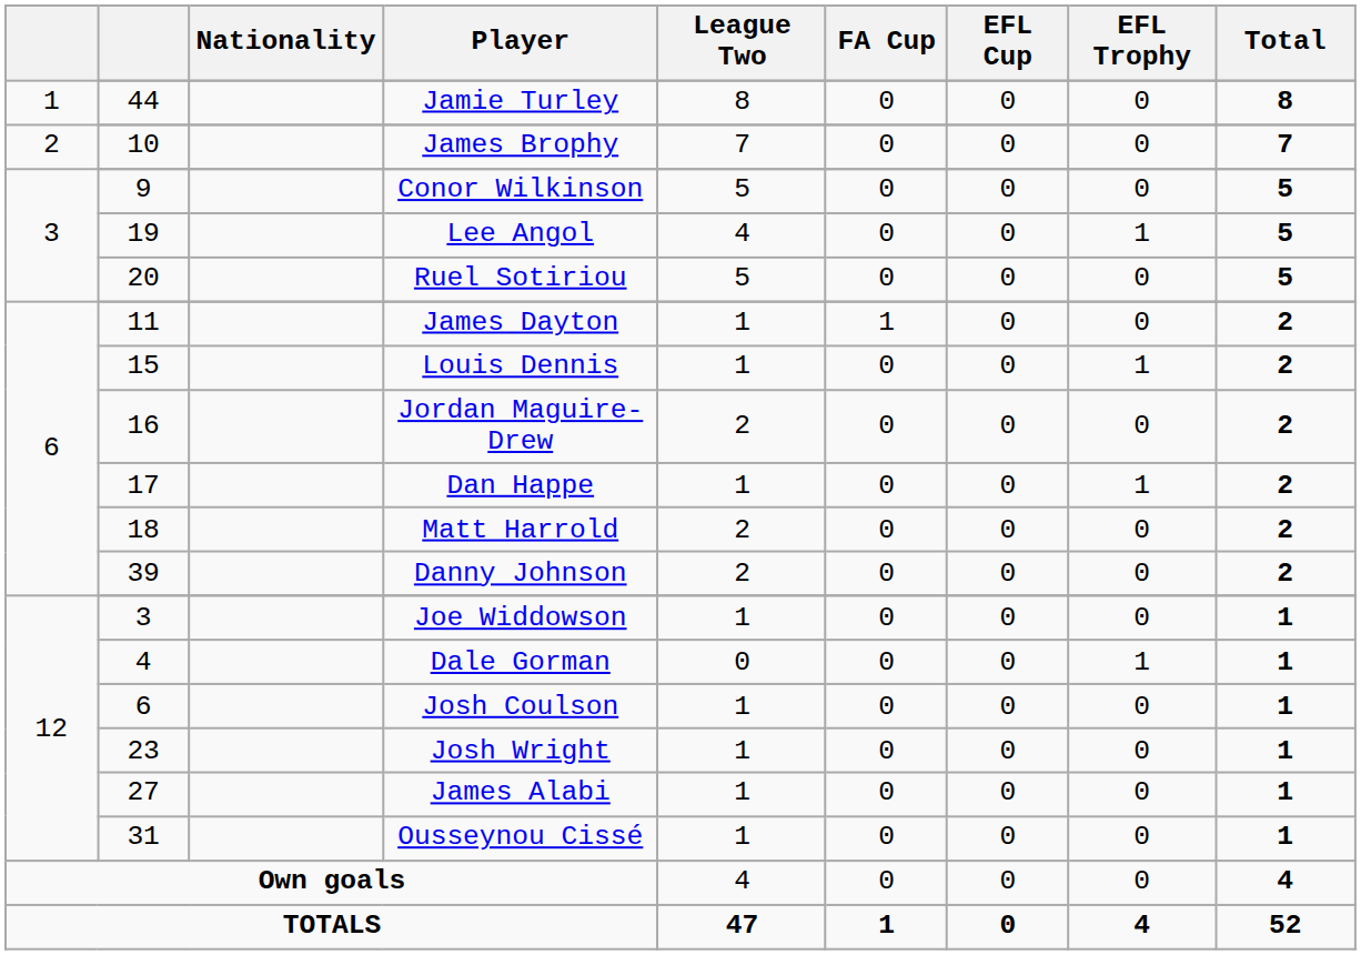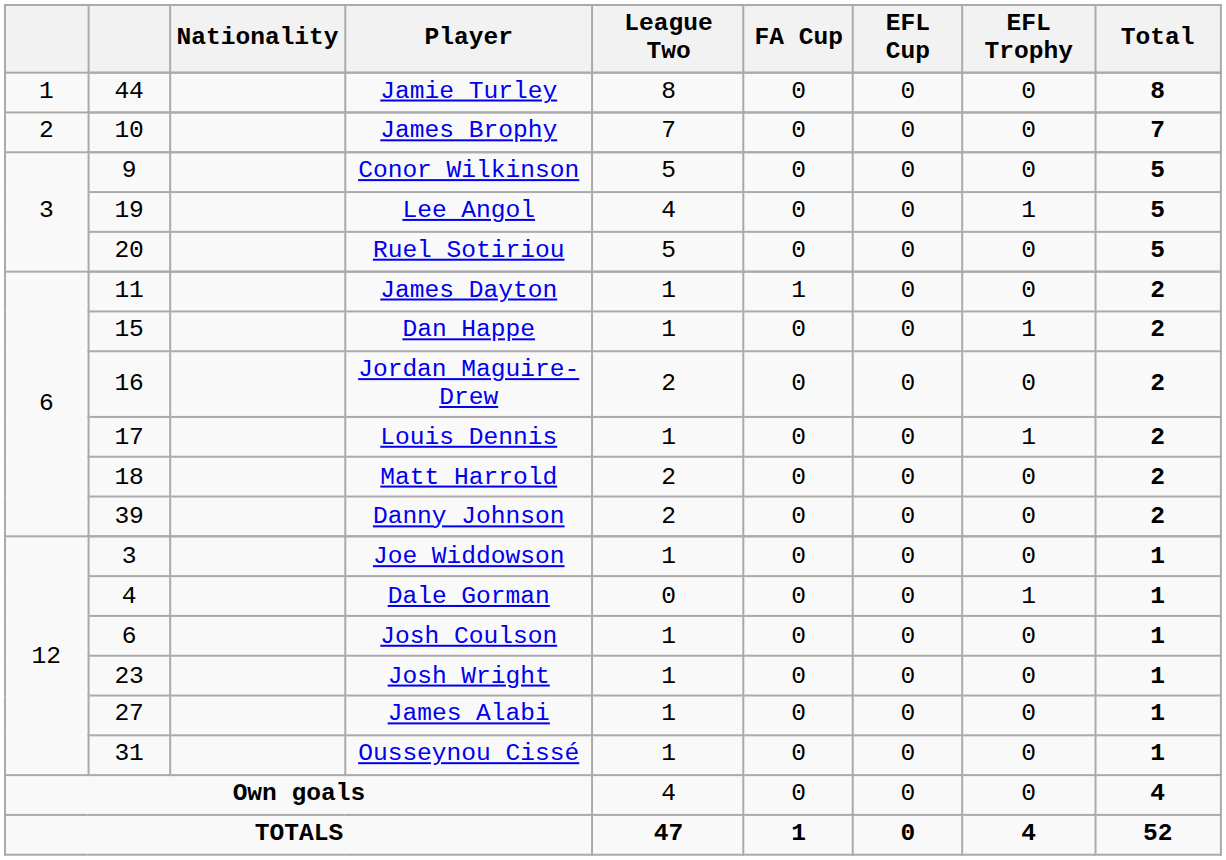 <table class="wikitable" style="font-size: 95%; text-align: center;">
 <tr>
 <th width=60></th>
 <th width=60></th>
 <th width=80>Nationality</th>
 <th width=180>Player</th>
 <th width=100>League Two</th>
 <th width=80>FA Cup</th>
 <th width=80>EFL Cup</th>
 <th width=80>EFL Trophy</th>
 <th width=80>Total</th>
 </tr>
 <tr>
 <td rowspan="2">1</td>
 </tr>
 <tr>
 <td>44</td>
 <td></td>
 <td><a href='#'>Jamie Turley</a></td>
 <td>8</td>
 <td>0</td>
 <td>0</td>
 <td>0</td>
 <td><strong>8</strong></td>
 </tr>
 <tr>
 <td rowspan="2">2</td>
 </tr>
 <tr>
 <td>10</td>
 <td></td>
 <td><a href='#'>James Brophy</a></td>
 <td>7</td>
 <td>0</td>
 <td>0</td>
 <td>0</td>
 <td><strong>7</strong></td>
 </tr>
 <tr>
 <td rowspan="4">3</td>
 </tr>
 <tr>
 <td>9</td>
 <td></td>
 <td><a href='#'>Conor Wilkinson</a></td>
 <td>5</td>
 <td>0</td>
 <td>0</td>
 <td>0</td>
 <td><strong>5</strong></td>
 </tr>
 <tr>
 <td>19</td>
 <td></td>
 <td><a href='#'>Lee Angol</a></td>
 <td>4</td>
 <td>0</td>
 <td>0</td>
 <td>1</td>
 <td><strong>5</strong></td>
 </tr>
 <tr>
 <td>20</td>
 <td></td>
 <td><a href='#'>Ruel Sotiriou</a></td>
 <td>5</td>
 <td>0</td>
 <td>0</td>
 <td>0</td>
 <td><strong>5</strong></td>
 </tr>
 <tr>
 <td rowspan="7">6</td>
 </tr>
 <tr>
 <td>11</td>
 <td></td>
 <td><a href='#'>James Dayton</a></td>
 <td>1</td>
 <td>1</td>
 <td>0</td>
 <td>0</td>
 <td><strong>2</strong></td>
 </tr>
 <tr>
 <td>15</td>
 <td></td>
-<td><a href='#'>Louis Dennis</a></td>
+<td><a href='#'>Dan Happe</a></td>
 <td>1</td>
 <td>0</td>
 <td>0</td>
 <td>1</td>
 <td><strong>2</strong></td>
 </tr>
 <tr>
 <td>16</td>
 <td></td>
 <td><a href='#'>Jordan Maguire-Drew</a></td>
 <td>2</td>
 <td>0</td>
 <td>0</td>
 <td>0</td>
 <td><strong>2</strong></td>
 </tr>
 <tr>
 <td>17</td>
 <td></td>
-<td><a href='#'>Dan Happe</a></td>
+<td><a href='#'>Louis Dennis</a></td>
 <td>1</td>
 <td>0</td>
 <td>0</td>
 <td>1</td>
 <td><strong>2</strong></td>
 </tr>
 <tr>
 <td>18</td>
 <td></td>
 <td><a href='#'>Matt Harrold</a></td>
 <td>2</td>
 <td>0</td>
 <td>0</td>
 <td>0</td>
 <td><strong>2</strong></td>
 </tr>
 <tr>
 <td>39</td>
 <td></td>
 <td><a href='#'>Danny Johnson</a></td>
 <td>2</td>
 <td>0</td>
 <td>0</td>
 <td>0</td>
 <td><strong>2</strong></td>
 </tr>
 <tr>
 <td rowspan="7">12</td>
 </tr>
 <tr>
 <td>3</td>
 <td></td>
 <td><a href='#'>Joe Widdowson</a></td>
 <td>1</td>
 <td>0</td>
 <td>0</td>
 <td>0</td>
 <td><strong>1</strong></td>
 </tr>
 <tr>
 <td>4</td>
 <td></td>
 <td><a href='#'>Dale Gorman</a></td>
 <td>0</td>
 <td>0</td>
 <td>0</td>
 <td>1</td>
 <td><strong>1</strong></td>
 </tr>
 <tr>
 <td>6</td>
 <td></td>
 <td><a href='#'>Josh Coulson</a></td>
 <td>1</td>
 <td>0</td>
 <td>0</td>
 <td>0</td>
 <td><strong>1</strong></td>
 </tr>
 <tr>
 <td>23</td>
 <td></td>
 <td><a href='#'>Josh Wright</a></td>
 <td>1</td>
 <td>0</td>
 <td>0</td>
 <td>0</td>
 <td><strong>1</strong></td>
 </tr>
 <tr>
 <td>27</td>
 <td></td>
 <td><a href='#'>James Alabi</a></td>
 <td>1</td>
 <td>0</td>
 <td>0</td>
 <td>0</td>
 <td><strong>1</strong></td>
 </tr>
 <tr>
 <td>31</td>
 <td></td>
 <td><a href='#'>Ousseynou Cissé</a></td>
 <td>1</td>
 <td>0</td>
 <td>0</td>
 <td>0</td>
 <td><strong>1</strong></td>
 </tr>
 <tr>
 <td colspan=4><strong>Own goals</strong></td>
 <td>4</td>
 <td>0</td>
 <td>0</td>
 <td>0</td>
 <td><strong>4</strong></td>
 </tr>
 <tr>
 <td colspan=4><strong>TOTALS</strong></td>
 <td><strong>47</strong></td>
 <td><strong>1</strong></td>
 <td><strong>0</strong></td>
 <td><strong>4</strong></td>
 <td><strong>52</strong></td>
 </tr>
 </table>
